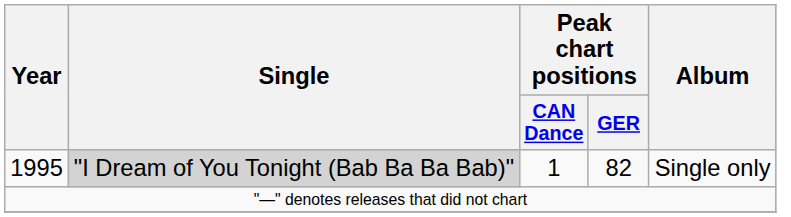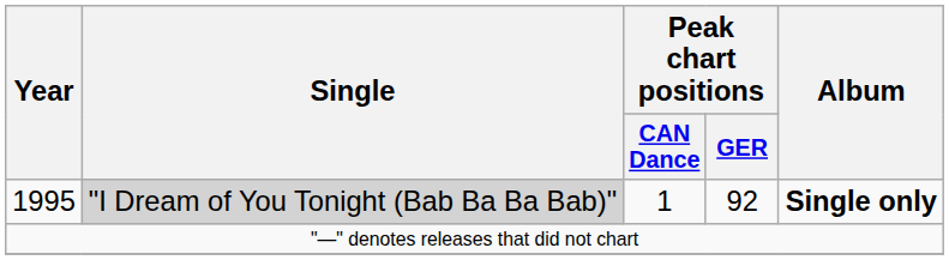 <table class="wikitable" style="text-align:center;">
 <tr>
 <th rowspan="2">Year</th>
 <th rowspan="2">Single</th>
 <th colspan="2">Peak chart positions</th>
 <th rowspan="2">Album</th>
 </tr>
 <tr style="font-size:smaller;">
 <th width="35"><a href='#'>CAN<br>Dance</a><br></th>
 <th width="35"><a href='#'>GER</a><br></th>
 </tr>
 <tr>
 <td>1995</td>
 <td align="left" style="background: lightgrey;">"I Dream of You Tonight (Bab Ba Ba Bab)"</td>
 <td>1</td>
-<td>82</td>
-<td align="left" rowspan="1">Single only</td>
+<td>92</td>
+<td align="left" rowspan="1"><strong>Single only</strong></td>
 </tr>
 <tr>
 <td colspan="15" style="font-size:8pt">"—" denotes releases that did not chart</td>
 </tr>
 <tr>
 </tr>
 </table>
